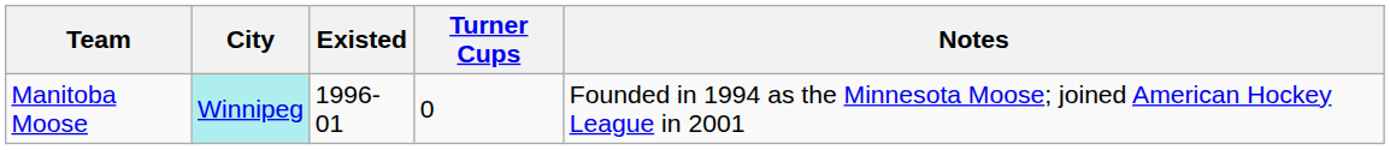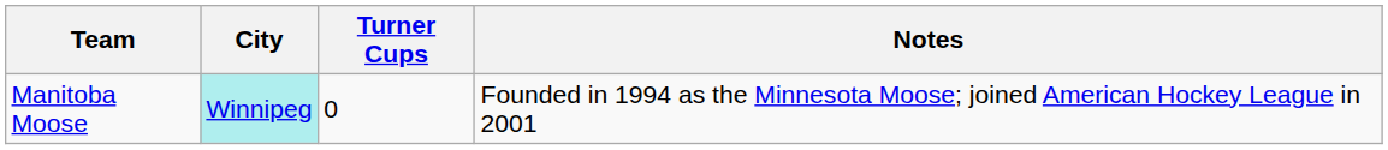 <table class="wikitable">
 <tr>
 <th>Team</th>
 <th>City</th>
-<th>Existed</th>
 <th><a href='#'>Turner Cups</a></th>
 <th>Notes</th>
 </tr>
 <tr>
 <td><a href='#'>Manitoba Moose</a></td>
 <td style="background: paleturquoise;"><a href='#'>Winnipeg</a></td>
-<td>1996-01</td>
 <td>0</td>
 <td>Founded in 1994 as the <a href='#'>Minnesota Moose</a>; joined <a href='#'>American Hockey League</a> in 2001</td>
 </tr>
 </table>
